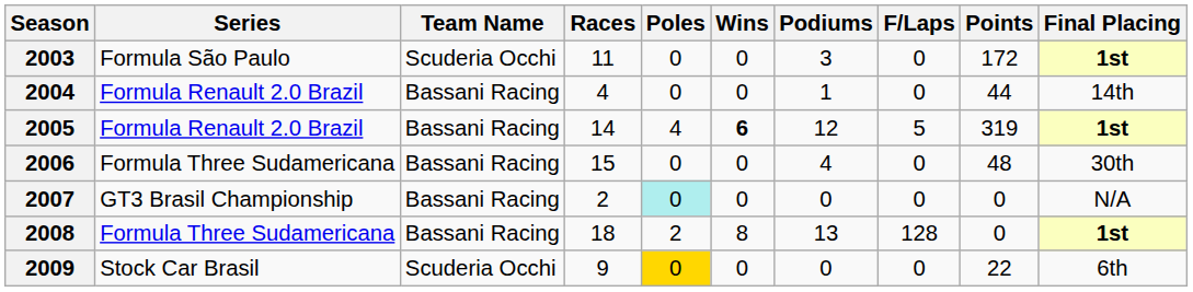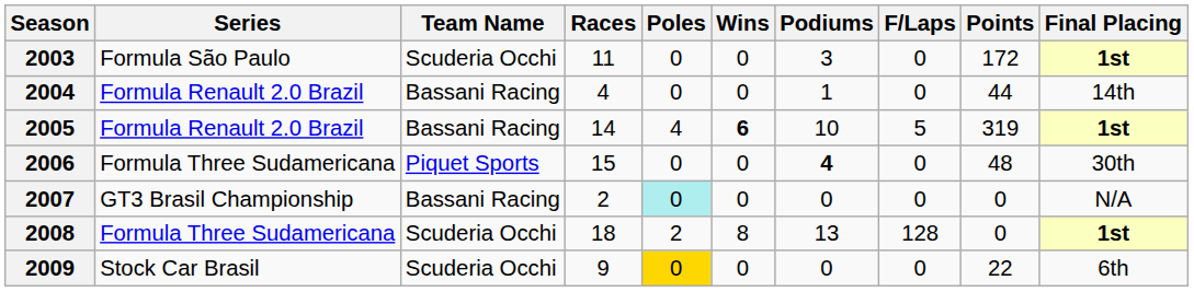 <table class="wikitable" style="font-size: 90%; text-align:center">
 <tr>
 <th>Season</th>
 <th>Series</th>
 <th>Team Name</th>
 <th>Races</th>
 <th>Poles</th>
 <th>Wins</th>
 <th>Podiums</th>
 <th>F/Laps</th>
 <th>Points</th>
 <th>Final Placing</th>
 </tr>
 <tr>
 <th>2003</th>
 <td align=left>Formula São Paulo</td>
 <td align=left>Scuderia Occhi</td>
 <td>11</td>
 <td>0</td>
 <td>0</td>
 <td>3</td>
 <td>0</td>
 <td>172</td>
 <td style="background:#fbffbf;"><strong>1st</strong></td>
 </tr>
 <tr>
 <th>2004</th>
 <td align=left><a href='#'>Formula Renault 2.0 Brazil</a></td>
 <td align=left>Bassani Racing</td>
 <td>4</td>
 <td>0</td>
 <td>0</td>
 <td>1</td>
 <td>0</td>
 <td>44</td>
 <td>14th</td>
 </tr>
 <tr>
 <th>2005</th>
 <td align=left><a href='#'>Formula Renault 2.0 Brazil</a></td>
 <td align=left>Bassani Racing</td>
 <td>14</td>
 <td>4</td>
 <td><strong>6</strong></td>
-<td>12</td>
+<td>10</td>
 <td>5</td>
 <td>319</td>
 <td style="background:#fbffbf;"><strong>1st</strong></td>
 </tr>
 <tr>
 <th>2006</th>
 <td align=left>Formula Three Sudamericana</td>
-<td align=left>Bassani Racing</td>
+<td align=left><a href='#'>Piquet Sports</a></td>
 <td>15</td>
 <td>0</td>
 <td>0</td>
-<td>4</td>
+<td><strong>4</strong></td>
 <td>0</td>
 <td>48</td>
 <td>30th</td>
 </tr>
 <tr>
 <th>2007</th>
 <td align=left>GT3 Brasil Championship</td>
 <td align=left>Bassani Racing</td>
 <td>2</td>
 <td style="background: paleturquoise;">0</td>
 <td>0</td>
 <td>0</td>
 <td>0</td>
 <td>0</td>
 <td>N/A</td>
 </tr>
 <tr>
 <th>2008</th>
 <td align=left><a href='#'>Formula Three Sudamericana</a></td>
-<td align=left>Bassani Racing</td>
+<td align=left>Scuderia Occhi</td>
 <td>18</td>
 <td>2</td>
 <td>8</td>
 <td>13</td>
 <td>128</td>
 <td>0</td>
 <td style="background:#fbffbf;"><strong>1st</strong></td>
 </tr>
 <tr>
 <th>2009</th>
 <td align=left>Stock Car Brasil</td>
 <td align=left>Scuderia Occhi</td>
 <td>9</td>
 <td style="background: gold;">0</td>
 <td>0</td>
 <td>0</td>
 <td>0</td>
 <td>22</td>
 <td>6th</td>
 </tr>
 </table>
